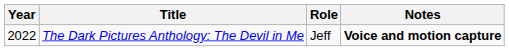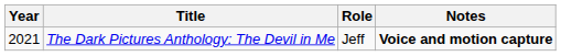 <table class="wikitable sortable">
 <tr>
 <th>Year</th>
 <th>Title</th>
 <th>Role</th>
 <th class="unsortable">Notes</th>
 </tr>
 <tr>
-<td>2022</td>
+<td>2021</td>
 <td><em><a href='#'>The Dark Pictures Anthology: The Devil in Me</a></em></td>
 <td>Jeff</td>
 <td><strong>Voice and motion capture</strong></td>
 </tr>
 </table>
